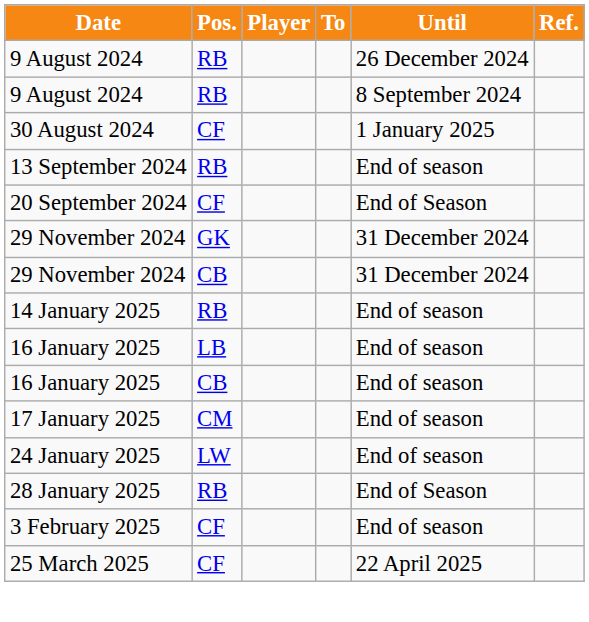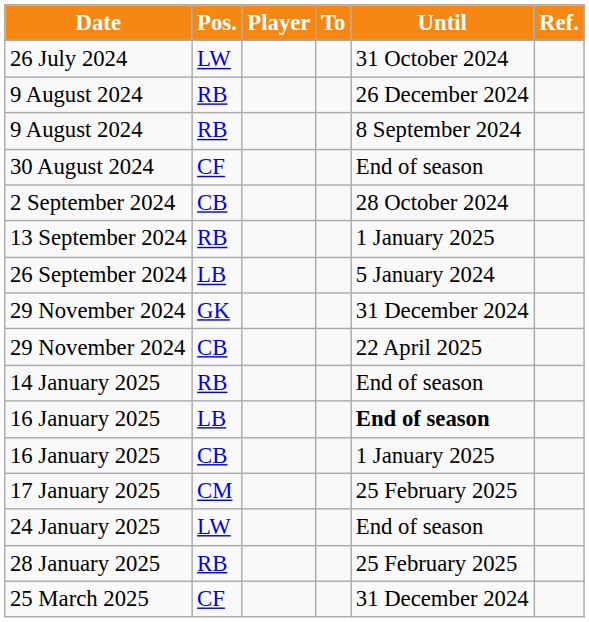 <table class="wikitable plainrowheaders sortable">
 <tr>
 <th style="background:#F68712; color:#FFFFFF;">Date</th>
 <th style="background:#F68712; color:#FFFFFF;">Pos.</th>
 <th style="background:#F68712; color:#FFFFFF;">Player</th>
 <th style="background:#F68712; color:#FFFFFF;">To</th>
 <th style="background:#F68712; color:#FFFFFF;">Until</th>
 <th style="background:#F68712; color:#FFFFFF;">Ref.</th>
+</tr>
+<tr>
+<td>26 July 2024</td>
+<td><a href='#'>LW</a></td>
+<td></td>
+<td></td>
+<td>31 October 2024</td>
+<td></td>
 </tr>
 <tr>
 <td>9 August 2024</td>
 <td><a href='#'>RB</a></td>
 <td></td>
 <td></td>
 <td>26 December 2024</td>
 <td></td>
 </tr>
 <tr>
 <td>9 August 2024</td>
 <td><a href='#'>RB</a></td>
 <td></td>
 <td></td>
 <td>8 September 2024</td>
 <td></td>
 </tr>
 <tr>
 <td>30 August 2024</td>
 <td><a href='#'>CF</a></td>
 <td></td>
 <td></td>
-<td>1 January 2025</td>
+<td>End of season</td>
+<td></td>
+</tr>
+<tr>
+<td>2 September 2024</td>
+<td><a href='#'>CB</a></td>
+<td></td>
+<td></td>
+<td>28 October 2024</td>
 <td></td>
 </tr>
 <tr>
 <td>13 September 2024</td>
 <td><a href='#'>RB</a></td>
 <td></td>
 <td></td>
-<td>End of season</td>
+<td>1 January 2025</td>
 <td></td>
 </tr>
 <tr>
-<td>20 September 2024</td>
-<td><a href='#'>CF</a></td>
+<td>26 September 2024</td>
+<td><a href='#'>LB</a></td>
 <td></td>
 <td></td>
-<td>End of Season</td>
+<td>5 January 2024</td>
 <td></td>
 </tr>
 <tr>
 <td>29 November 2024</td>
 <td><a href='#'>GK</a></td>
 <td></td>
 <td></td>
 <td>31 December 2024</td>
 <td></td>
 </tr>
 <tr>
 <td>29 November 2024</td>
 <td><a href='#'>CB</a></td>
 <td></td>
 <td></td>
-<td>31 December 2024</td>
+<td>22 April 2025</td>
 <td></td>
 </tr>
 <tr>
 <td>14 January 2025</td>
 <td><a href='#'>RB</a></td>
 <td></td>
 <td></td>
 <td>End of season</td>
 <td></td>
 </tr>
 <tr>
 <td>16 January 2025</td>
 <td><a href='#'>LB</a></td>
 <td></td>
 <td></td>
-<td>End of season</td>
+<td><strong>End of season</strong></td>
 <td></td>
 </tr>
 <tr>
 <td>16 January 2025</td>
 <td><a href='#'>CB</a></td>
 <td></td>
 <td></td>
-<td>End of season</td>
+<td>1 January 2025</td>
 <td></td>
 </tr>
 <tr>
 <td>17 January 2025</td>
 <td><a href='#'>CM</a></td>
 <td></td>
 <td></td>
-<td>End of season</td>
+<td>25 February 2025</td>
 <td></td>
 </tr>
 <tr>
 <td>24 January 2025</td>
 <td><a href='#'>LW</a></td>
 <td></td>
 <td></td>
 <td>End of season</td>
 <td></td>
 </tr>
 <tr>
 <td>28 January 2025</td>
 <td><a href='#'>RB</a></td>
 <td></td>
 <td></td>
-<td>End of Season</td>
-<td></td>
-</tr>
-<tr>
-<td>3 February 2025</td>
-<td><a href='#'>CF</a></td>
-<td></td>
-<td></td>
-<td>End of season</td>
+<td>25 February 2025</td>
 <td></td>
 </tr>
 <tr>
 <td>25 March 2025</td>
 <td><a href='#'>CF</a></td>
 <td></td>
 <td></td>
-<td>22 April 2025</td>
+<td>31 December 2024</td>
 <td></td>
 </tr>
 </table>
